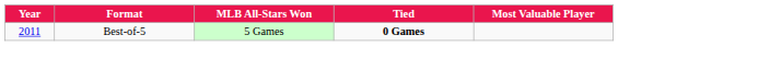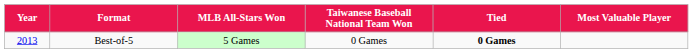 <table class="wikitable">
 <tr>
 <td style="width:4em; text-align:center; background:#EA154D; color:White"><strong>Year</strong></td>
 <td style="width:12em; text-align:center; background:#EA154D; color:White"><strong>Format</strong></td>
 <td style="width:12em; text-align:center; background:#EA154D; color:White"><strong>MLB All-Stars Won</strong></td>
+<td style="width:12em; text-align:center; background:#EA154D; color:White"><strong>Taiwanese Baseball National Team Won</strong></td>
 <td style="width:12em; text-align:center; background:#EA154D; color:White"><strong>Tied</strong></td>
 <td style="width:12em; text-align:center; background:#EA154D; color:White"><strong>Most Valuable Player</strong></td>
 </tr>
 <tr>
-<td style="text-align:center"><a href='#'>2011</a></td>
+<td style="text-align:center"><a href='#'>2013</a></td>
 <td style="text-align:center">Best-of-5</td>
 <td style="text-align:center; background-color:#ccffcc">5 Games</td>
+<td style="text-align:center">0 Games</td>
 <td style="text-align:center"><strong>0 Games</strong></td>
 <td style="text-align:center"></td>
 </tr>
 </table>
